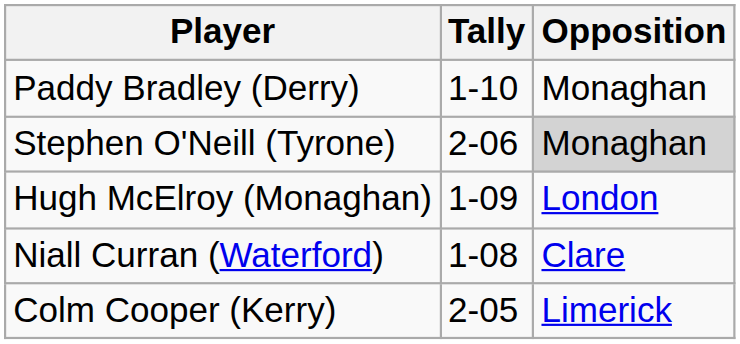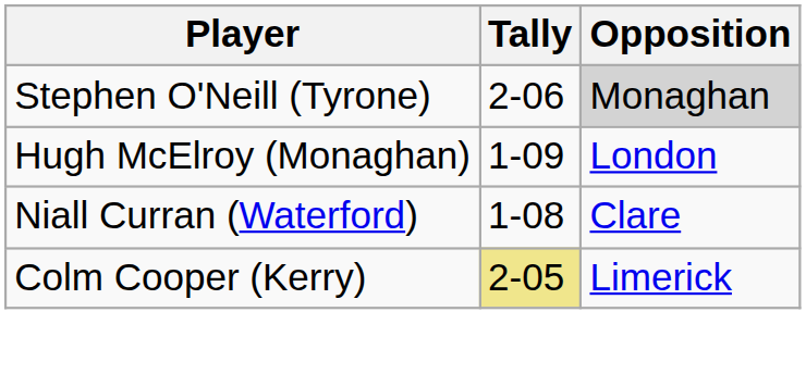 <table class="wikitable">
 <tr>
 <th>Player</th>
 <th>Tally</th>
 <th>Opposition</th>
-</tr>
-<tr>
-<td>Paddy Bradley (Derry)</td>
-<td>1-10</td>
-<td>Monaghan</td>
 </tr>
 <tr>
 <td>Stephen O'Neill (Tyrone)</td>
 <td>2-06</td>
 <td style="background: lightgrey;">Monaghan</td>
 </tr>
 <tr>
 <td>Hugh McElroy (Monaghan)</td>
 <td>1-09</td>
 <td><a href='#'>London</a></td>
 </tr>
 <tr>
 <td>Niall Curran (<a href='#'>Waterford</a>)</td>
 <td>1-08</td>
 <td><a href='#'>Clare</a></td>
 </tr>
 <tr>
 <td>Colm Cooper (Kerry)</td>
-<td>2-05</td>
+<td style="background: khaki;">2-05</td>
 <td><a href='#'>Limerick</a></td>
 </tr>
 </table>
